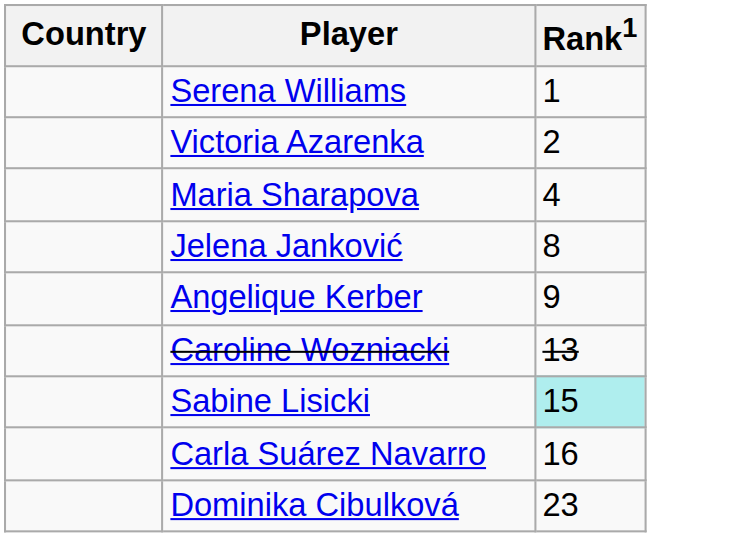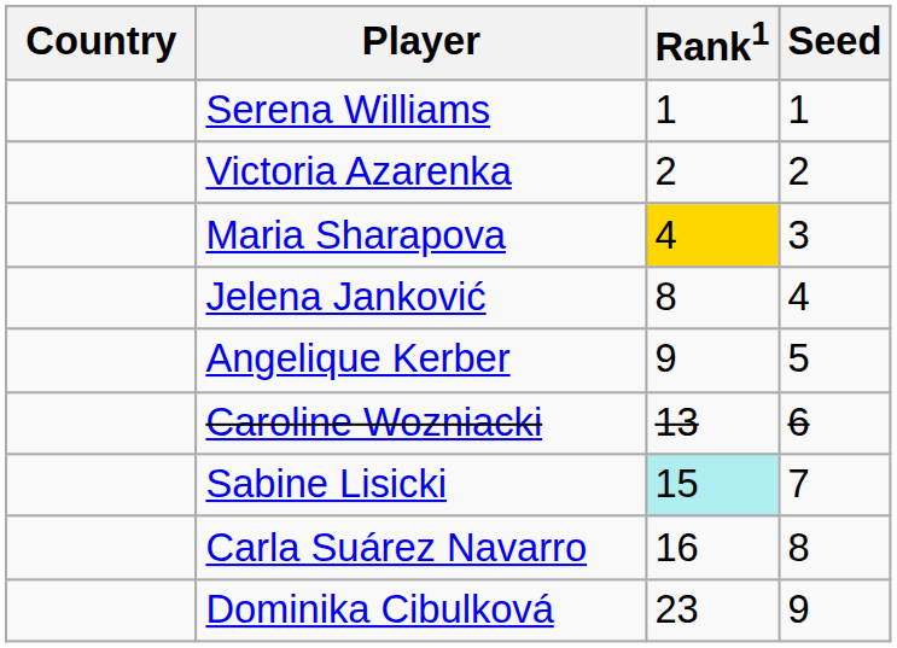 <table class="sortable wikitable">
 <tr>
 <th width=70>Country</th>
 <th width=175>Player</th>
 <th>Rank<sup>1</sup></th>
+<th>Seed</th>
 </tr>
 <tr>
 <td></td>
 <td><a href='#'>Serena Williams</a></td>
+<td>1</td>
 <td>1</td>
 </tr>
 <tr>
 <td></td>
 <td><a href='#'>Victoria Azarenka</a></td>
 <td>2</td>
+<td>2</td>
 </tr>
 <tr>
 <td></td>
 <td><a href='#'>Maria Sharapova</a></td>
-<td>4</td>
+<td style="background: gold;">4</td>
+<td>3</td>
 </tr>
 <tr>
 <td></td>
 <td><a href='#'>Jelena Janković</a></td>
 <td>8</td>
+<td>4</td>
 </tr>
 <tr>
 <td></td>
 <td><a href='#'>Angelique Kerber</a></td>
 <td>9</td>
+<td>5</td>
 </tr>
 <tr>
 <td><s></s></td>
 <td><s><a href='#'>Caroline Wozniacki</a></s></td>
 <td><s>13</s></td>
+<td><s>6</s></td>
 </tr>
 <tr>
 <td></td>
 <td><a href='#'>Sabine Lisicki</a></td>
 <td style="background: paleturquoise;">15</td>
+<td>7</td>
 </tr>
 <tr>
 <td></td>
 <td><a href='#'>Carla Suárez Navarro</a></td>
 <td>16</td>
+<td>8</td>
 </tr>
 <tr>
 <td></td>
 <td><a href='#'>Dominika Cibulková</a></td>
 <td>23</td>
+<td>9</td>
 </tr>
 </table>
